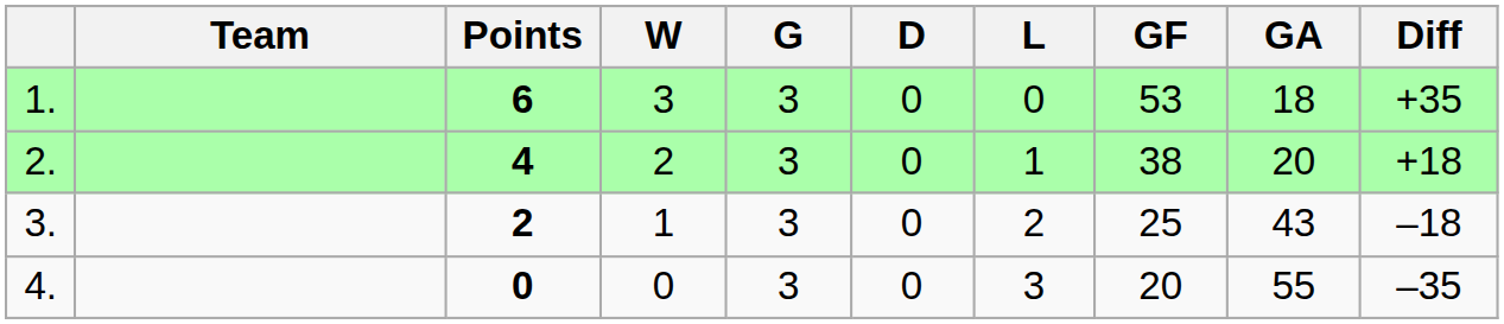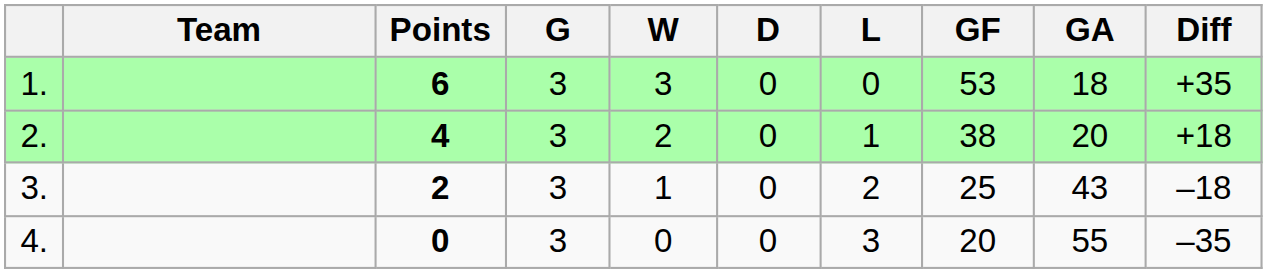 <table class=wikitable style="text-align:center">
 <tr bgcolor="#DCDCDC">
 <th width="25"></th>
 <th width="200">Team</th>
 <th width="60">Points</th>
+<th width="60">G</th>
 <th width="60">W</th>
-<th width="60">G</th>
 <th width="60">D</th>
 <th width="60">L</th>
 <th width="60">GF</th>
 <th width="60">GA</th>
 <th width="60">Diff</th>
 </tr>
 <tr bgcolor=#AAFFAA>
 <td>1.</td>
 <td align=left></td>
 <td><strong>6</strong></td>
 <td>3</td>
 <td>3</td>
 <td>0</td>
 <td>0</td>
 <td>53</td>
 <td>18</td>
 <td>+35</td>
 </tr>
 <tr bgcolor=#AAFFAA>
 <td>2.</td>
 <td align=left></td>
 <td><strong>4</strong></td>
+<td>3</td>
 <td>2</td>
-<td>3</td>
 <td>0</td>
 <td>1</td>
 <td>38</td>
 <td>20</td>
 <td>+18</td>
 </tr>
 <tr>
 <td>3.</td>
 <td align=left></td>
 <td><strong>2</strong></td>
+<td>3</td>
 <td>1</td>
-<td>3</td>
 <td>0</td>
 <td>2</td>
 <td>25</td>
 <td>43</td>
 <td>–18</td>
 </tr>
 <tr>
 <td>4.</td>
 <td align=left></td>
 <td><strong>0</strong></td>
+<td>3</td>
 <td>0</td>
-<td>3</td>
 <td>0</td>
 <td>3</td>
 <td>20</td>
 <td>55</td>
 <td>–35</td>
 </tr>
 </table>
